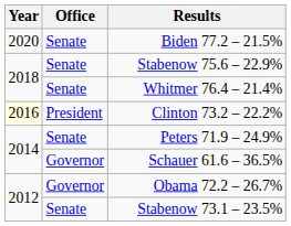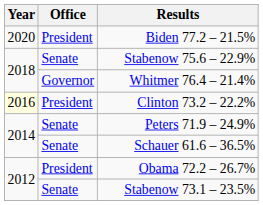 <table class=wikitable>
 <tr>
 <th width="30">Year</th>
 <th width="60">Office</th>
 <th width="180">Results</th>
 </tr>
 <tr>
 <td>2020</td>
-<td><a href='#'>Senate</a></td>
+<td><a href='#'>President</a></td>
 <td align="right" ><a href='#'>Biden</a> 77.2 – 21.5%</td>
 </tr>
 <tr>
 <td rowspan="2">2018</td>
 <td><a href='#'>Senate</a></td>
 <td align="right" ><a href='#'>Stabenow</a> 75.6 – 22.9%</td>
 </tr>
 <tr>
-<td><a href='#'>Senate</a></td>
+<td><a href='#'>Governor</a></td>
 <td align="right" ><a href='#'>Whitmer</a> 76.4 – 21.4%</td>
 </tr>
 <tr>
 <td style="background: lightyellow;">2016</td>
 <td><a href='#'>President</a></td>
 <td align="right" ><a href='#'>Clinton</a> 73.2 – 22.2%</td>
 </tr>
 <tr>
 <td rowspan="2">2014</td>
 <td><a href='#'>Senate</a></td>
 <td align="right" ><a href='#'>Peters</a> 71.9 – 24.9%</td>
 </tr>
 <tr>
-<td><a href='#'>Governor</a></td>
+<td><a href='#'>Senate</a></td>
 <td align="right" ><a href='#'>Schauer</a> 61.6 – 36.5%</td>
 </tr>
 <tr>
 <td rowspan="2">2012</td>
-<td><a href='#'>Governor</a></td>
+<td><a href='#'>President</a></td>
 <td align="right" ><a href='#'>Obama</a> 72.2 – 26.7%</td>
 </tr>
 <tr>
 <td><a href='#'>Senate</a></td>
 <td align="right" ><a href='#'>Stabenow</a> 73.1 – 23.5%</td>
 </tr>
 </table>
